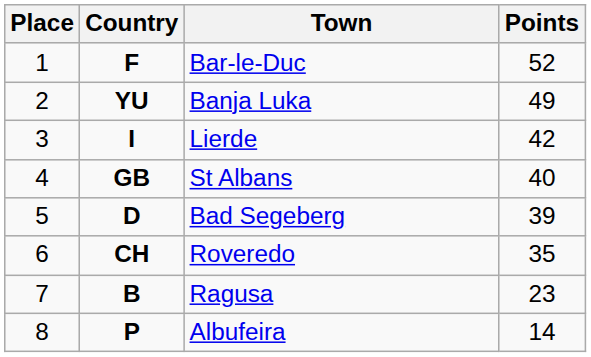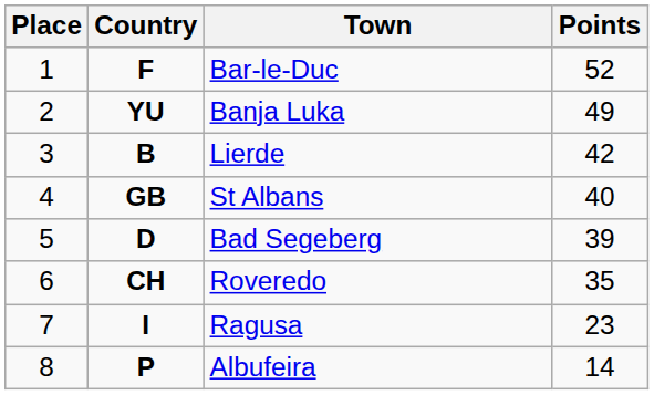 <table class="wikitable">
 <tr>
 <th width="25">Place</th>
 <th width="25">Country</th>
 <th width="200">Town</th>
 <th width="25">Points</th>
 </tr>
 <tr>
 <td align="center">1</td>
 <td align="center"><strong>F</strong></td>
 <td align="left"><a href='#'>Bar-le-Duc</a></td>
 <td align="center">52</td>
 </tr>
 <tr>
 <td align="center">2</td>
 <td align="center"><strong>YU</strong></td>
 <td align="left"><a href='#'>Banja Luka</a></td>
 <td align="center">49</td>
 </tr>
 <tr>
 <td align="center">3</td>
-<td align="center"><strong>I</strong></td>
+<td align="center"><strong>B</strong></td>
 <td align="left"><a href='#'>Lierde</a></td>
 <td align="center">42</td>
 </tr>
 <tr>
 <td align="center">4</td>
 <td align="center"><strong>GB</strong></td>
 <td align="left"><a href='#'>St Albans</a></td>
 <td align="center">40</td>
 </tr>
 <tr>
 <td align="center">5</td>
 <td align="center"><strong>D</strong></td>
 <td align="left"><a href='#'>Bad Segeberg</a></td>
 <td align="center">39</td>
 </tr>
 <tr>
 <td align="center">6</td>
 <td align="center"><strong>CH</strong></td>
 <td align="left"><a href='#'>Roveredo</a></td>
 <td align="center">35</td>
 </tr>
 <tr>
 <td align="center">7</td>
-<td align="center"><strong>B</strong></td>
+<td align="center"><strong>I</strong></td>
 <td align="left"><a href='#'>Ragusa</a></td>
 <td align="center">23</td>
 </tr>
 <tr>
 <td align="center">8</td>
 <td align="center"><strong>P</strong></td>
 <td align="left"><a href='#'>Albufeira</a></td>
 <td align="center">14</td>
 </tr>
 </table>
